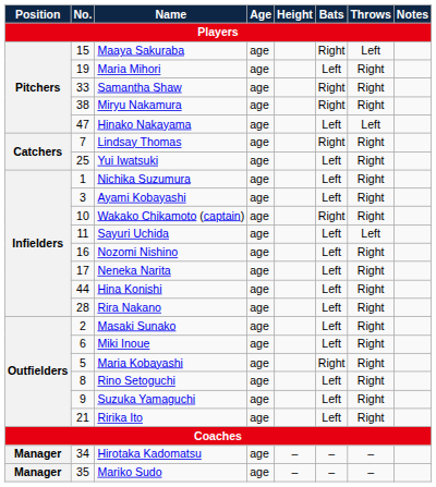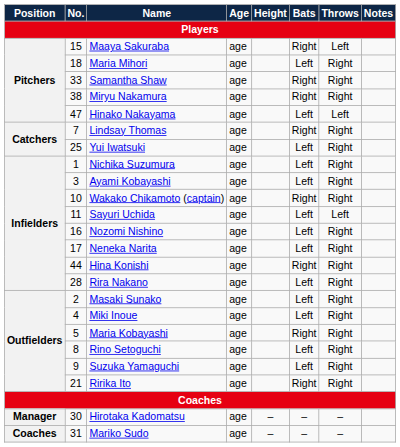 <table class="wikitable" style="font-size:smaller">
 <tr>
 <th style="background-color:#0D2646; color:#FFFFFF;">Position</th>
 <th style="background-color:#0D2646; color:#FFFFFF;">No.</th>
 <th style="background-color:#0D2646; color:#FFFFFF;">Name</th>
 <th style="background-color:#0D2646; color:#FFFFFF;">Age</th>
 <th style="background-color:#0D2646; color:#FFFFFF;">Height</th>
 <th style="background-color:#0D2646; color:#FFFFFF;">Bats</th>
 <th style="background-color:#0D2646; color:#FFFFFF;">Throws</th>
 <th style="background-color:#0D2646; color:#FFFFFF;">Notes</th>
 </tr>
 <tr>
 <th colspan="8" style="background-color:#E60012; color:#FFFFFF;">Players</th>
 </tr>
 <tr>
 <th rowspan="5">Pitchers</th>
 <td align="center">15</td>
 <td> <a href='#'>Maaya Sakuraba</a></td>
 <td>age </td>
 <td></td>
 <td align="center">Right</td>
 <td align="center">Left</td>
 <td></td>
 </tr>
 <tr>
-<td align="center">19</td>
+<td align="center">18</td>
 <td> <a href='#'>Maria Mihori</a></td>
 <td>age </td>
 <td></td>
 <td align="center">Left</td>
 <td align="center">Right</td>
 <td></td>
 </tr>
 <tr>
 <td align="center">33</td>
 <td> <a href='#'>Samantha Shaw</a></td>
 <td>age </td>
 <td></td>
 <td align="center">Right</td>
 <td align="center">Right</td>
 <td></td>
 </tr>
 <tr>
 <td align="center">38</td>
 <td> <a href='#'>Miryu Nakamura</a></td>
 <td>age </td>
 <td></td>
 <td align="center">Right</td>
 <td align="center">Right</td>
 <td></td>
 </tr>
 <tr>
 <td align="center">47</td>
 <td> <a href='#'>Hinako Nakayama</a></td>
 <td>age </td>
 <td></td>
 <td align="center">Left</td>
 <td align="center">Left</td>
 <td></td>
 </tr>
 <tr>
 <th rowspan="2">Catchers</th>
 <td align="center">7</td>
 <td> <a href='#'>Lindsay Thomas</a></td>
 <td>age </td>
 <td></td>
 <td align="center">Right</td>
 <td align="center">Right</td>
 <td></td>
 </tr>
 <tr>
 <td align="center">25</td>
 <td> <a href='#'>Yui Iwatsuki</a></td>
 <td>age </td>
 <td></td>
 <td align="center">Left</td>
 <td align="center">Right</td>
 <td></td>
 </tr>
 <tr>
 <th rowspan="8">Infielders</th>
 <td align="center">1</td>
 <td> <a href='#'>Nichika Suzumura</a></td>
 <td>age </td>
 <td></td>
 <td align="center">Left</td>
 <td align="center">Right</td>
 <td></td>
 </tr>
 <tr>
 <td align="center">3</td>
 <td> <a href='#'>Ayami Kobayashi</a></td>
 <td>age </td>
 <td></td>
 <td align="center">Left</td>
 <td align="center">Right</td>
 <td></td>
 </tr>
 <tr>
 <td align="center">10</td>
 <td> <a href='#'>Wakako Chikamoto</a> (<a href='#'>captain</a>)</td>
 <td>age </td>
 <td></td>
 <td align="center">Right</td>
 <td align="center">Right</td>
 <td></td>
 </tr>
 <tr>
 <td align="center">11</td>
 <td> <a href='#'>Sayuri Uchida</a></td>
 <td>age </td>
 <td></td>
 <td align="center">Left</td>
 <td align="center">Left</td>
 <td></td>
 </tr>
 <tr>
 <td align="center">16</td>
 <td> <a href='#'>Nozomi Nishino</a></td>
 <td>age </td>
 <td></td>
 <td align="center">Left</td>
 <td align="center">Right</td>
 <td></td>
 </tr>
 <tr>
 <td align="center">17</td>
 <td> <a href='#'>Neneka Narita</a></td>
 <td>age </td>
 <td></td>
 <td align="center">Left</td>
 <td align="center">Right</td>
 <td></td>
 </tr>
 <tr>
 <td align="center">44</td>
 <td> <a href='#'>Hina Konishi</a></td>
 <td>age </td>
 <td></td>
-<td align="center">Left</td>
+<td align="center">Right</td>
 <td align="center">Right</td>
 <td></td>
 </tr>
 <tr>
 <td align="center">28</td>
 <td> <a href='#'>Rira Nakano</a></td>
 <td>age </td>
 <td></td>
 <td align="center">Left</td>
 <td align="center">Right</td>
 <td></td>
 </tr>
 <tr>
 <th rowspan="6">Outfielders</th>
 <td align="center">2</td>
 <td> <a href='#'>Masaki Sunako</a></td>
 <td>age </td>
 <td></td>
 <td align="center">Left</td>
 <td align="center">Right</td>
 <td></td>
 </tr>
 <tr>
-<td align="center">6</td>
+<td align="center">4</td>
 <td> <a href='#'>Miki Inoue</a></td>
 <td>age </td>
 <td></td>
 <td align="center">Left</td>
 <td align="center">Right</td>
 <td></td>
 </tr>
 <tr>
 <td align="center">5</td>
 <td> <a href='#'>Maria Kobayashi</a></td>
 <td>age </td>
 <td></td>
 <td align="center">Right</td>
 <td align="center">Right</td>
 <td></td>
 </tr>
 <tr>
 <td align="center">8</td>
 <td> <a href='#'>Rino Setoguchi</a></td>
 <td>age </td>
 <td></td>
 <td align="center">Left</td>
 <td align="center">Right</td>
 <td></td>
 </tr>
 <tr>
 <td align="center">9</td>
 <td> <a href='#'>Suzuka Yamaguchi</a></td>
 <td>age </td>
 <td></td>
 <td align="center">Left</td>
 <td align="center">Right</td>
 <td></td>
 </tr>
 <tr>
 <td align="center">21</td>
 <td> <a href='#'>Ririka Ito</a></td>
 <td>age </td>
 <td></td>
-<td align="center">Left</td>
+<td align="center">Right</td>
 <td align="center">Right</td>
 <td></td>
 </tr>
 <tr>
 <th colspan="8" style="background-color:#E60012; color:#FFFFFF;">Coaches</th>
 </tr>
 <tr>
 <th rowspan="1">Manager</th>
-<td align="center">34</td>
+<td align="center">30</td>
 <td> <a href='#'>Hirotaka Kadomatsu</a></td>
 <td>age </td>
 <td align="center">–</td>
 <td align="center">–</td>
 <td align="center">–</td>
 <td></td>
 </tr>
 <tr>
-<th rowspan="1">Manager</th>
-<td align="center">35</td>
+<th rowspan="1">Coaches</th>
+<td align="center">31</td>
 <td> <a href='#'>Mariko Sudo</a></td>
 <td>age </td>
 <td align="center">–</td>
 <td align="center">–</td>
 <td align="center">–</td>
 <td></td>
 </tr>
 </table>
